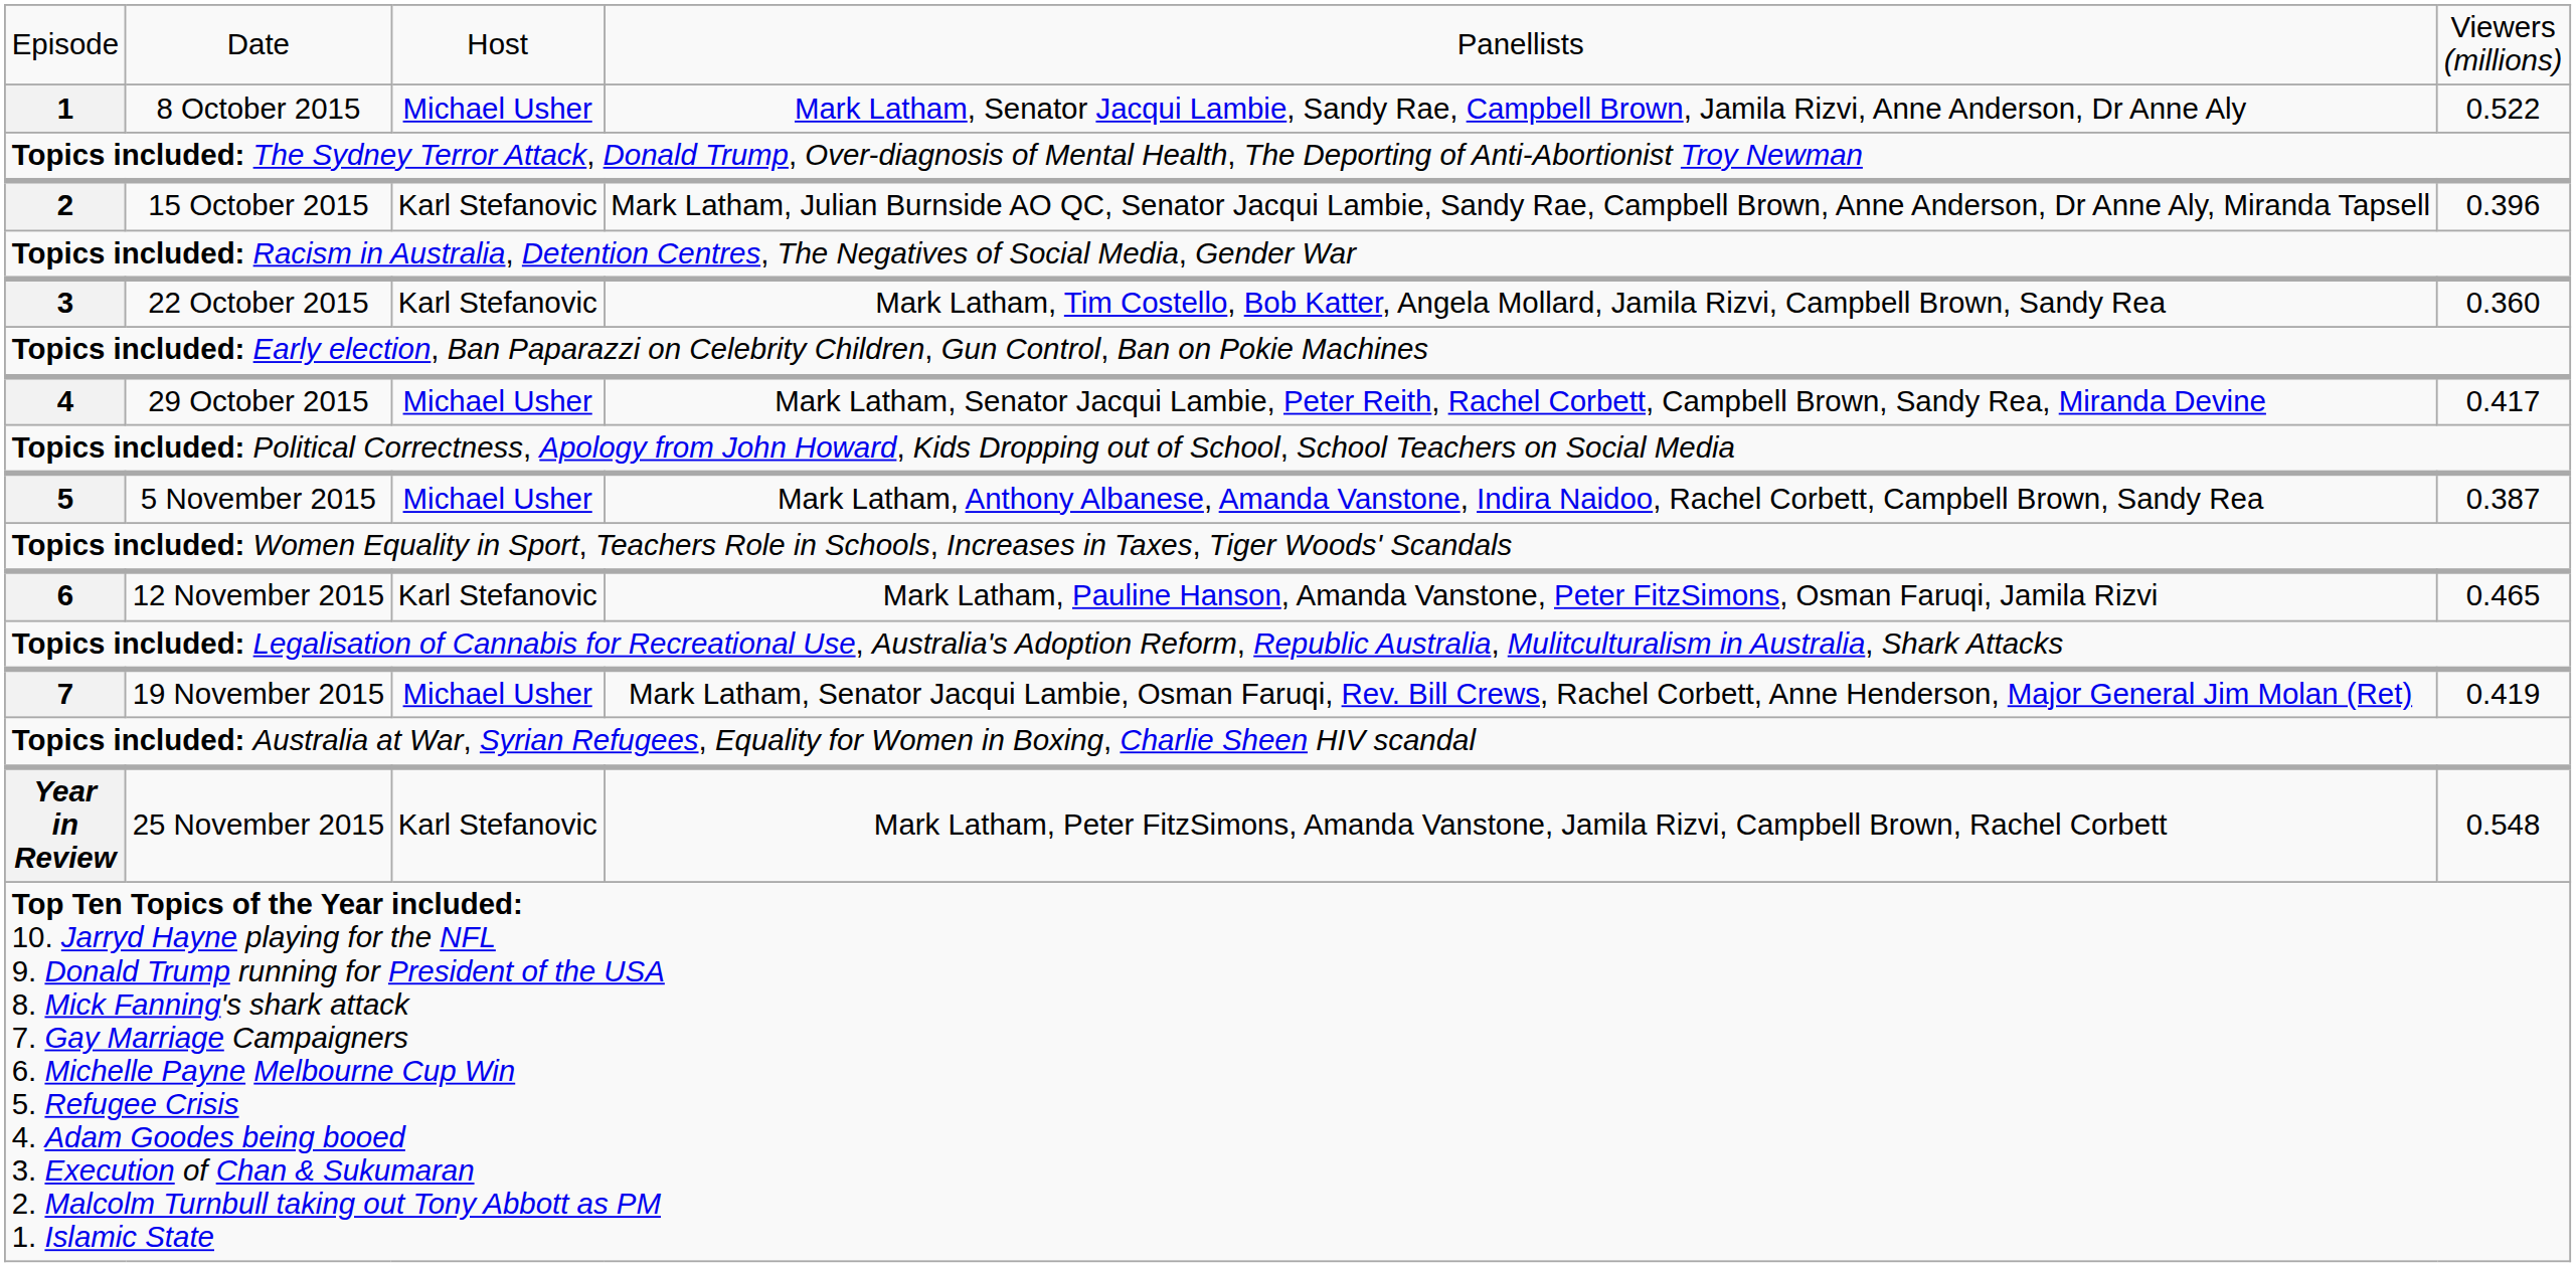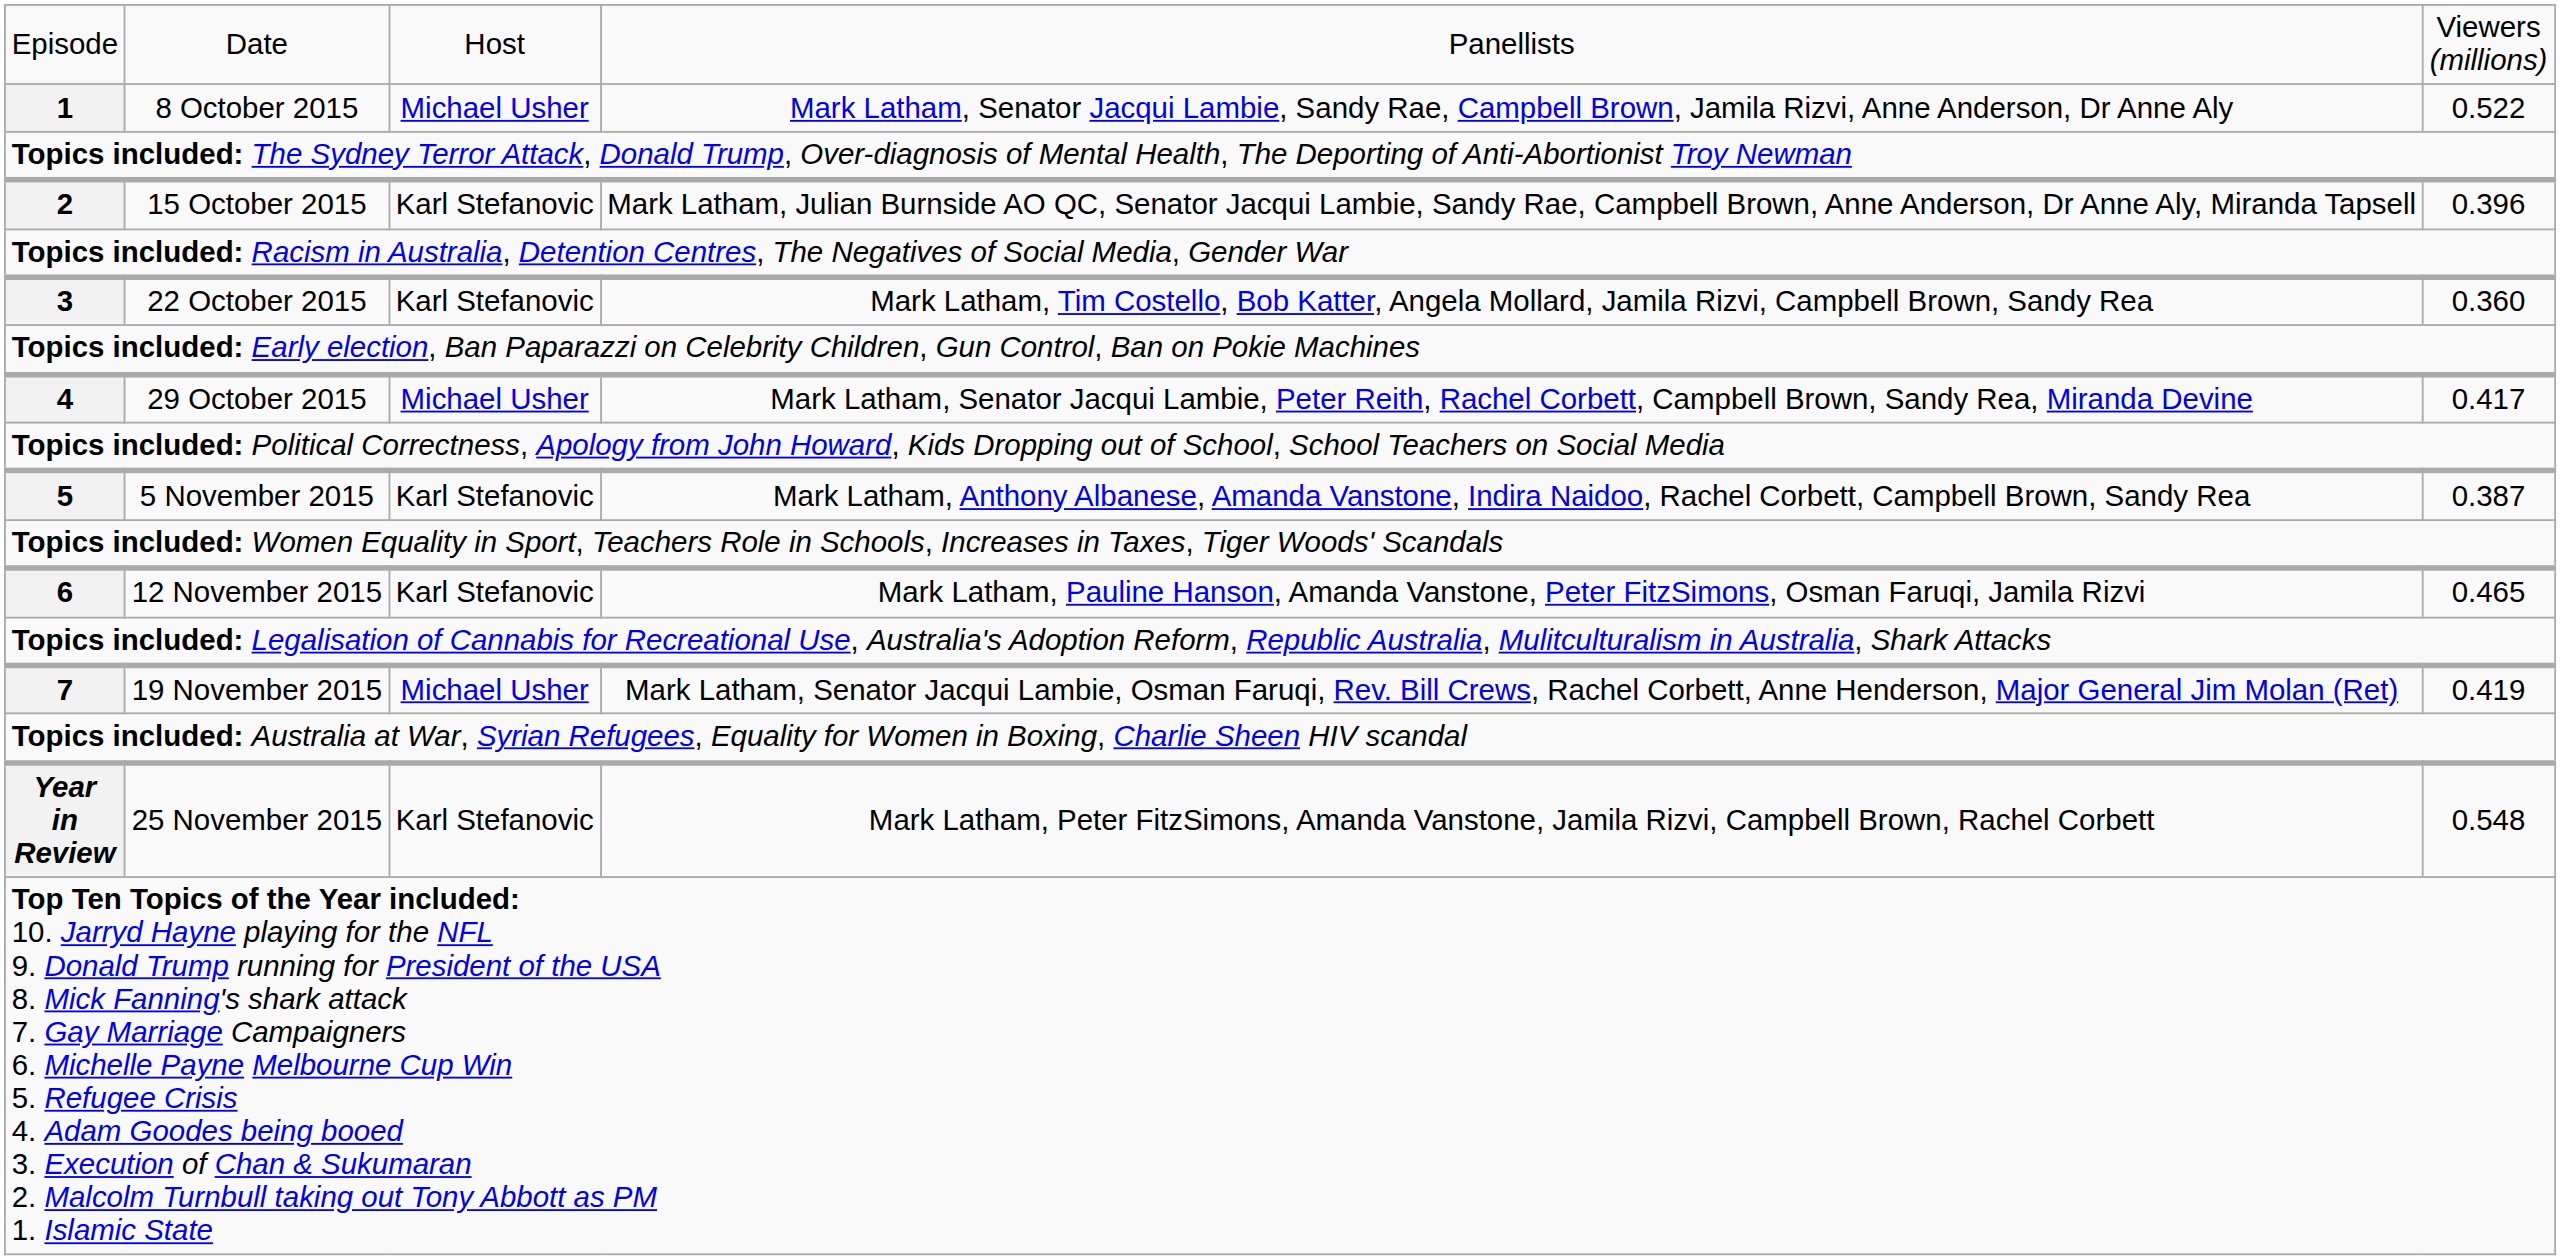 <table class="wikitable plainrowheaders" style="text-align: center;">
 <tr>
 <td>Episode</td>
 <td>Date</td>
 <td>Host</td>
 <td>Panellists</td>
 <td>Viewers<br><em>(millions)</em></td>
 </tr>
 <tr>
 <th>1</th>
 <td>8 October 2015</td>
 <td><a href='#'>Michael Usher</a></td>
 <td><a href='#'>Mark Latham</a>, Senator <a href='#'>Jacqui Lambie</a>, Sandy Rae, <a href='#'>Campbell Brown</a>, Jamila Rizvi, Anne Anderson, Dr Anne Aly</td>
 <td>0.522</td>
 </tr>
 <tr>
 <td style="text-align:left" colspan="6"><strong>Topics included:</strong> <em><a href='#'>The Sydney Terror Attack</a></em>, <em><a href='#'>Donald Trump</a></em>, <em>Over-diagnosis of Mental Health</em>, <em>The Deporting of Anti-Abortionist <a href='#'>Troy Newman</a></em></td>
 </tr>
 <tr style="border-top:3px solid #aaa;">
 <th>2</th>
 <td>15 October 2015</td>
 <td>Karl Stefanovic</td>
 <td>Mark Latham, Julian Burnside AO QC, Senator Jacqui Lambie, Sandy Rae, Campbell Brown, Anne Anderson, Dr Anne Aly, Miranda Tapsell</td>
 <td>0.396</td>
 </tr>
 <tr>
 <td style="text-align:left" colspan="6"><strong>Topics included:</strong> <em><a href='#'>Racism in Australia</a></em>, <a href='#'><em>Detention Centres</em></a>, <em>The Negatives of Social Media</em>, <em>Gender War</em></td>
 </tr>
 <tr style="border-top:3px solid #aaa;">
 <th>3</th>
 <td>22 October 2015</td>
 <td>Karl Stefanovic</td>
 <td>Mark Latham, <a href='#'>Tim Costello</a>, <a href='#'>Bob Katter</a>, Angela Mollard, Jamila Rizvi, Campbell Brown, Sandy Rea</td>
 <td>0.360</td>
 </tr>
 <tr>
 <td style="text-align:left" colspan="6"><strong>Topics included:</strong> <em><a href='#'>Early election</a></em>, <em>Ban Paparazzi on Celebrity Children</em>, <em>Gun Control</em>, <em>Ban on Pokie Machines</em></td>
 </tr>
 <tr style="border-top:3px solid #aaa;">
 <th>4</th>
 <td>29 October 2015</td>
 <td><a href='#'>Michael Usher</a></td>
 <td>Mark Latham, Senator Jacqui Lambie, <a href='#'>Peter Reith</a>, <a href='#'>Rachel Corbett</a>, Campbell Brown, Sandy Rea, <a href='#'>Miranda Devine</a></td>
 <td>0.417</td>
 </tr>
 <tr>
 <td style="text-align:left" colspan="6"><strong>Topics included:</strong> <em>Political Correctness</em>, <em><a href='#'>Apology from John Howard</a></em>, <em>Kids Dropping out of School</em>, <em>School Teachers on Social Media</em></td>
 </tr>
 <tr style="border-top:3px solid #aaa;">
 <th>5</th>
 <td>5 November 2015</td>
-<td><a href='#'>Michael Usher</a></td>
+<td>Karl Stefanovic</td>
 <td>Mark Latham, <a href='#'>Anthony Albanese</a>, <a href='#'>Amanda Vanstone</a>, <a href='#'>Indira Naidoo</a>, Rachel Corbett, Campbell Brown, Sandy Rea</td>
 <td>0.387</td>
 </tr>
 <tr>
 <td style="text-align:left" colspan="6"><strong>Topics included:</strong> <em>Women Equality in Sport</em>, <em>Teachers Role in Schools</em>, <em>Increases in Taxes</em>, <em>Tiger Woods' Scandals</em></td>
 </tr>
 <tr style="border-top:3px solid #aaa;">
 <th>6</th>
 <td>12 November 2015</td>
 <td>Karl Stefanovic</td>
 <td>Mark Latham, <a href='#'>Pauline Hanson</a>, Amanda Vanstone, <a href='#'>Peter FitzSimons</a>, Osman Faruqi, Jamila Rizvi</td>
 <td>0.465</td>
 </tr>
 <tr>
 <td style="text-align:left" colspan="6"><strong>Topics included:</strong> <em><a href='#'>Legalisation of Cannabis for Recreational Use</a></em>, <em>Australia's Adoption Reform</em>, <em><a href='#'>Republic Australia</a></em>, <em><a href='#'>Mulitculturalism in Australia</a></em>, <em>Shark Attacks</em></td>
 </tr>
 <tr style="border-top:3px solid #aaa;">
 <th>7</th>
 <td>19 November 2015</td>
 <td><a href='#'>Michael Usher</a></td>
 <td>Mark Latham, Senator Jacqui Lambie, Osman Faruqi, <a href='#'>Rev. Bill Crews</a>, Rachel Corbett, Anne Henderson, <a href='#'>Major General Jim Molan (Ret)</a></td>
 <td>0.419</td>
 </tr>
 <tr>
 <td style="text-align:left" colspan="6"><strong>Topics included:</strong> <em>Australia at War</em>, <em><a href='#'>Syrian Refugees</a></em>, <em>Equality for Women in Boxing</em>, <em><a href='#'>Charlie Sheen</a> HIV scandal</em></td>
 </tr>
 <tr style="border-top:3px solid #aaa;">
 <th> <em>Year<br>in<br>Review</em></th>
 <td>25 November 2015</td>
 <td>Karl Stefanovic</td>
 <td>Mark Latham, Peter FitzSimons, Amanda Vanstone, Jamila Rizvi, Campbell Brown, Rachel Corbett</td>
 <td>0.548</td>
 </tr>
 <tr>
 <td style="text-align:left" colspan="6"><strong>Top Ten Topics of the Year included:</strong><br>10. <em><a href='#'>Jarryd Hayne</a> playing for the <a href='#'>NFL</a></em><br>9. <em><a href='#'>Donald Trump</a> running for <a href='#'>President of the USA</a></em><br>8. <em><a href='#'>Mick Fanning</a>'s shark attack</em><br>7. <em><a href='#'>Gay Marriage</a> Campaigners</em><br>6. <em><a href='#'>Michelle Payne</a> <a href='#'>Melbourne Cup Win</a></em><br>5. <em><a href='#'>Refugee Crisis</a></em><br>4. <em><a href='#'>Adam Goodes being booed</a></em><br>3. <em><a href='#'>Execution</a> of <a href='#'>Chan & Sukumaran</a></em><br>2. <em><a href='#'>Malcolm Turnbull taking out Tony Abbott as PM</a></em><br>1. <em><a href='#'>Islamic State</a></em></td>
 </tr>
 </table>
